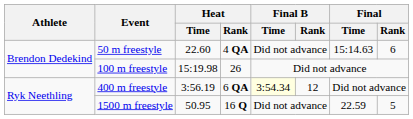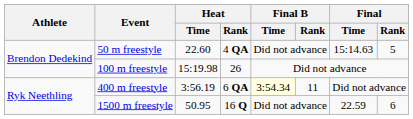 <table class=wikitable style="font-size:90%">
 <tr>
 <th rowspan="2">Athlete</th>
 <th rowspan="2">Event</th>
 <th colspan="2">Heat</th>
 <th colspan="2">Final B</th>
 <th colspan="2">Final</th>
 </tr>
 <tr style="font-size:95%">
 <th>Time</th>
 <th>Rank</th>
 <th>Time</th>
 <th>Rank</th>
 <th>Time</th>
 <th>Rank</th>
 </tr>
 <tr>
 <td rowspan=2><a href='#'>Brendon Dedekind</a></td>
 <td><a href='#'>50 m freestyle</a></td>
 <td align=center>22.60</td>
 <td align=center>4 <strong>QA</strong></td>
 <td colspan=2>Did not advance</td>
 <td align=center>15:14.63</td>
-<td align=center>6</td>
+<td align=center>5</td>
 </tr>
 <tr>
 <td><a href='#'>100 m freestyle</a></td>
 <td align=center>15:19.98</td>
 <td align=center>26</td>
 <td align=center colspan=4>Did not advance</td>
 </tr>
 <tr>
 <td rowspan=2><a href='#'>Ryk Neethling</a></td>
 <td><a href='#'>400 m freestyle</a></td>
 <td align=center>3:56.19</td>
 <td align=center>6 <strong>QA</strong></td>
 <td align=center style="background: lightyellow;">3:54.34</td>
-<td align=center>12</td>
+<td align=center>11</td>
 <td align=center colspan=2>Did not advance</td>
 </tr>
 <tr>
 <td><a href='#'>1500 m freestyle</a></td>
 <td align=center>50.95</td>
 <td align=center>16 <strong>Q</strong></td>
 <td colspan=2>Did not advance</td>
 <td align=center>22.59</td>
-<td align=center>5</td>
+<td align=center>6</td>
 </tr>
 </table>
